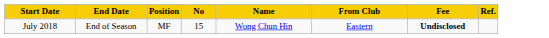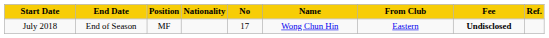 <table class="wikitable" style="text-align:center; font-size:90%">
 <tr>
 <th style="background:#f7cd06; color:#000000; width:110px;">Start Date</th>
 <th style="background:#f7cd06; color:#000000; width:110px;">End Date</th>
 <th style="background:#f7cd06; color:#000000; width:50px;">Position</th>
+<th style="background:#f7cd06; color:#000000; width:50px;">Nationality</th>
 <th style="background:#f7cd06; color:#000000; width:50px;">No</th>
 <th style="background:#f7cd06; color:#000000; width:150px;">Name</th>
 <th style="background:#f7cd06; color:#000000; width:150px;">From Club</th>
 <th style="background:#f7cd06; color:#000000; width:110px;">Fee</th>
 <th style="background:#f7cd06; color:#000000; width:25px;">Ref.</th>
 </tr>
 <tr>
 <td>July 2018</td>
 <td>End of Season</td>
 <td>MF</td>
-<td>15</td>
+<td></td>
+<td>17</td>
 <td><a href='#'>Wong Chun Hin</a></td>
 <td><a href='#'>Eastern</a></td>
 <td><strong>Undisclosed</strong></td>
 <td></td>
 </tr>
 </table>
